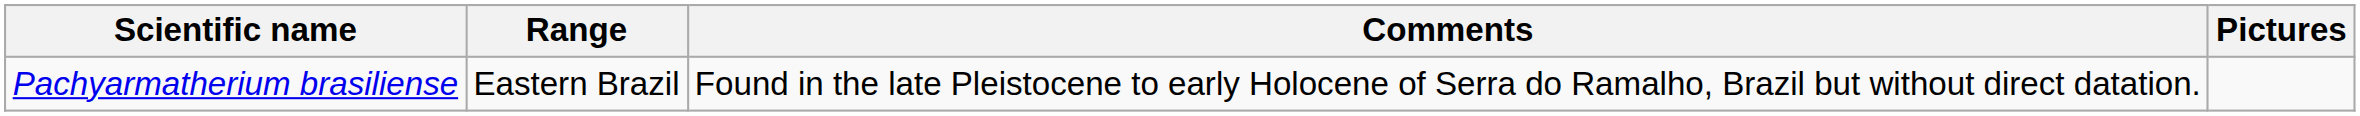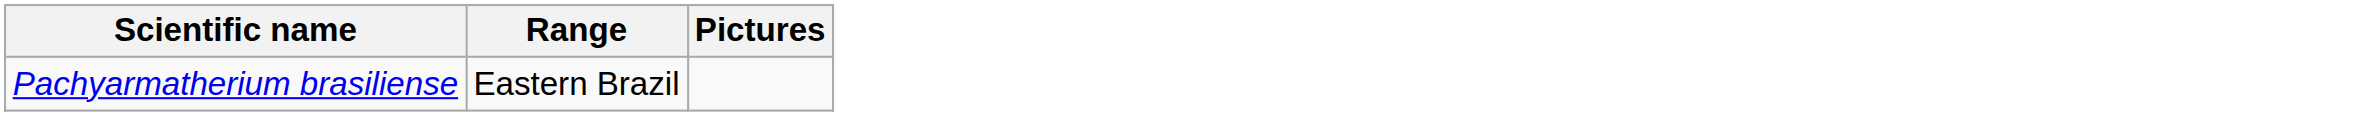 <table class="wikitable">
 <tr>
 <th>Scientific name</th>
 <th>Range</th>
-<th class="unsortable">Comments</th>
 <th>Pictures</th>
 </tr>
 <tr>
 <td><em><a href='#'>Pachyarmatherium brasiliense</a></em></td>
 <td>Eastern Brazil</td>
-<td>Found in the late Pleistocene to early Holocene of Serra do Ramalho, Brazil but without direct datation.</td>
 <td></td>
 </tr>
 </table>
